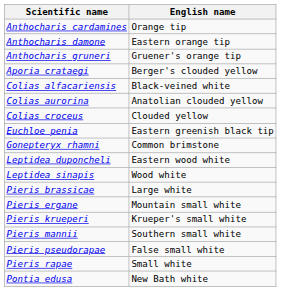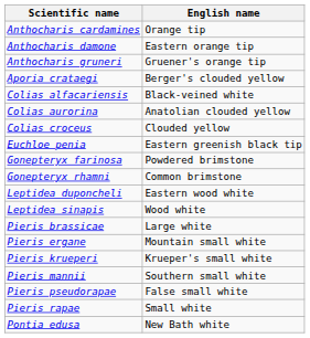 <table class="wikitable sortable">
 <tr>
 <th>Scientific name</th>
 <th>English name</th>
 </tr>
 <tr>
 <td><em><a href='#'>Anthocharis cardamines</a></em></td>
 <td>Orange tip</td>
 </tr>
 <tr>
 <td><em><a href='#'>Anthocharis damone</a></em></td>
 <td>Eastern orange tip</td>
 </tr>
 <tr>
 <td><em><a href='#'>Anthocharis gruneri</a></em></td>
 <td>Gruener's orange tip</td>
 </tr>
 <tr>
 <td><em><a href='#'>Aporia crataegi</a></em></td>
 <td>Berger's clouded yellow</td>
 </tr>
 <tr>
 <td><em><a href='#'>Colias alfacariensis</a></em></td>
 <td>Black-veined white</td>
 </tr>
 <tr>
 <td><em><a href='#'>Colias aurorina</a></em></td>
 <td>Anatolian clouded yellow</td>
 </tr>
 <tr>
 <td><em><a href='#'>Colias croceus</a></em></td>
 <td>Clouded yellow</td>
 </tr>
 <tr>
 <td><em><a href='#'>Euchloe penia</a></em></td>
 <td>Eastern greenish black tip</td>
+</tr>
+<tr>
+<td><em><a href='#'>Gonepteryx farinosa</a></em></td>
+<td>Powdered brimstone</td>
 </tr>
 <tr>
 <td><em><a href='#'>Gonepteryx rhamni</a></em></td>
 <td>Common brimstone</td>
 </tr>
 <tr>
 <td><em><a href='#'>Leptidea duponcheli</a></em></td>
 <td>Eastern wood white</td>
 </tr>
 <tr>
 <td><em><a href='#'>Leptidea sinapis</a></em></td>
 <td>Wood white</td>
 </tr>
 <tr>
 <td><em><a href='#'>Pieris brassicae</a></em></td>
 <td>Large white</td>
 </tr>
 <tr>
 <td><em><a href='#'>Pieris ergane</a></em></td>
 <td>Mountain small white</td>
 </tr>
 <tr>
 <td><em><a href='#'>Pieris krueperi</a></em></td>
 <td>Krueper's small white</td>
 </tr>
 <tr>
 <td><em><a href='#'>Pieris mannii</a></em></td>
 <td>Southern small white</td>
 </tr>
 <tr>
 <td><em><a href='#'>Pieris pseudorapae</a></em></td>
 <td>False small white</td>
 </tr>
 <tr>
 <td><em><a href='#'>Pieris rapae</a></em></td>
 <td>Small white</td>
 </tr>
 <tr>
 <td><em><a href='#'>Pontia edusa</a></em></td>
 <td>New Bath white</td>
 </tr>
 </table>
